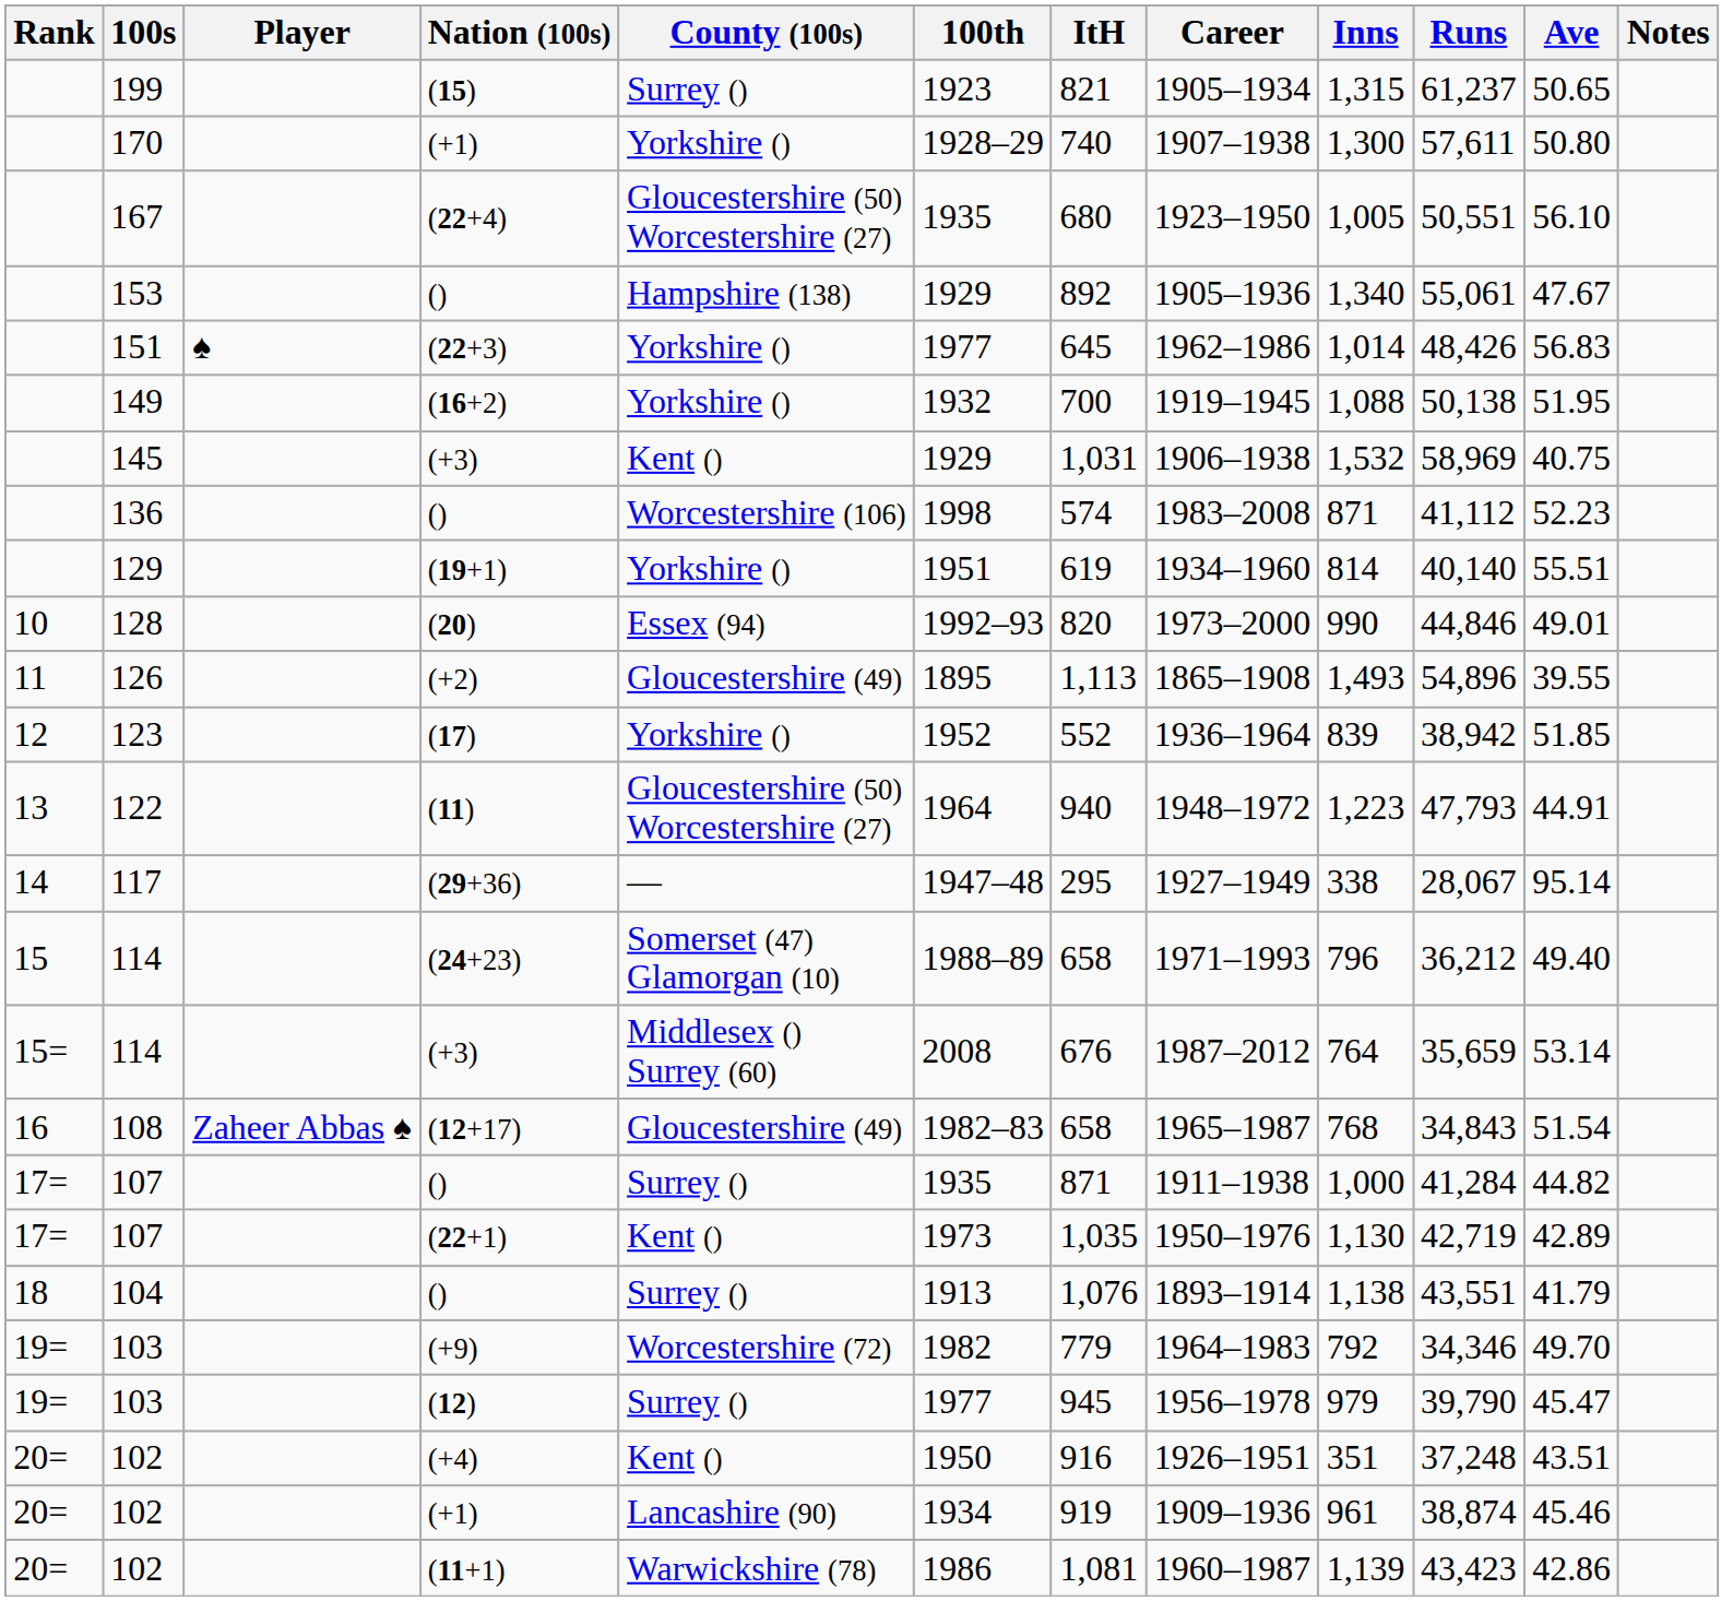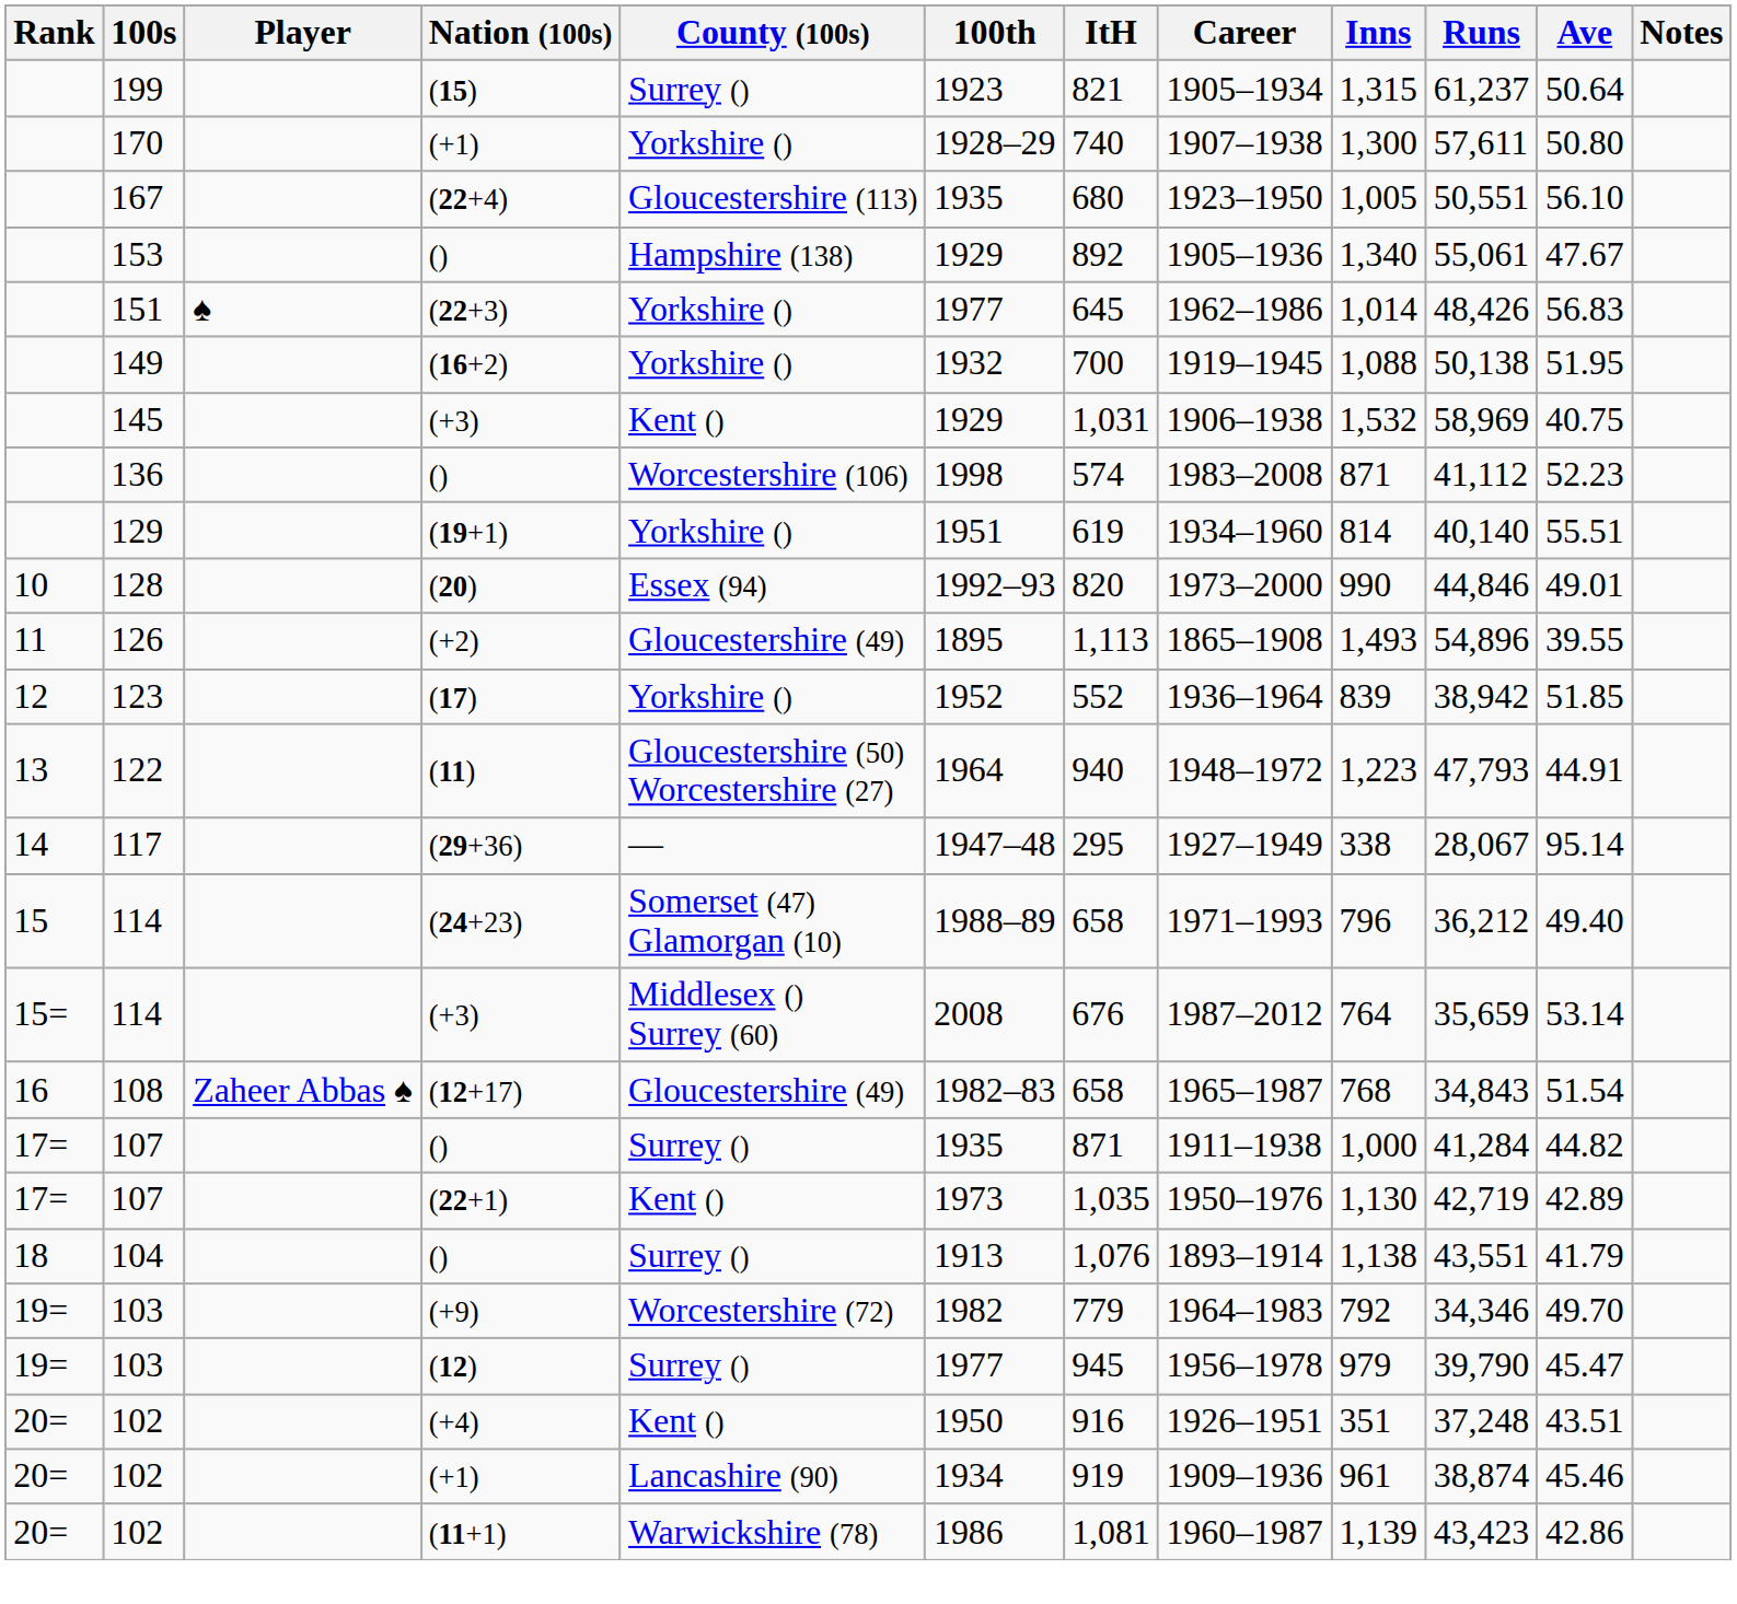 <table class="wikitable sortable">
 <tr>
 <th>Rank</th>
 <th>100s</th>
 <th>Player</th>
 <th>Nation <small>(100s)</small></th>
 <th>  <a href='#'>County</a> <small>(100s)</small></th>
 <th>100th</th>
 <th>ItH</th>
 <th>Career</th>
 <th><a href='#'>Inns</a></th>
 <th><a href='#'>Runs</a></th>
 <th><a href='#'>Ave</a></th>
 <th class="unsortable">Notes</th>
 </tr>
 <tr>
 <td></td>
 <td>199</td>
 <td></td>
 <td> <small>(<strong>15</strong>) </small></td>
 <td><a href='#'>Surrey</a> <small>()</small></td>
 <td>1923</td>
 <td>821</td>
 <td>1905–1934</td>
 <td>1,315</td>
 <td>61,237</td>
-<td>50.65</td>
+<td>50.64</td>
 <td align=center></td>
 </tr>
 <tr>
 <td></td>
 <td>170</td>
 <td></td>
 <td> <small>(<strong></strong>+1)</small></td>
 <td><a href='#'>Yorkshire</a> <small>()</small></td>
 <td>1928–29</td>
 <td>740</td>
 <td>1907–1938</td>
 <td>1,300</td>
 <td>57,611</td>
 <td>50.80</td>
 <td align=center></td>
 </tr>
 <tr>
 <td></td>
 <td>167</td>
 <td></td>
 <td> <small>(<strong>22</strong>+4)</small></td>
-<td><a href='#'>Gloucestershire</a> <small>(50)</small><br><a href='#'>Worcestershire</a> <small>(27) </small></td>
+<td><a href='#'>Gloucestershire</a> <small>(113)</small></td>
 <td>1935</td>
 <td>680</td>
 <td>1923–1950</td>
 <td>1,005</td>
 <td>50,551</td>
 <td>56.10</td>
 <td align=center></td>
 </tr>
 <tr>
 <td></td>
 <td>153</td>
 <td></td>
 <td> <small>(<strong></strong>)</small></td>
 <td><a href='#'>Hampshire</a> <small>(138) </small></td>
 <td>1929</td>
 <td>892</td>
 <td>1905–1936</td>
 <td>1,340</td>
 <td>55,061</td>
 <td>47.67</td>
 <td align=center></td>
 </tr>
 <tr>
 <td></td>
 <td>151</td>
 <td> ♠</td>
 <td> <small>(<strong>22</strong>+3)</small></td>
 <td><a href='#'>Yorkshire</a> <small>()</small></td>
 <td>1977</td>
 <td>645</td>
 <td>1962–1986</td>
 <td>1,014</td>
 <td>48,426</td>
 <td>56.83</td>
 <td align=center></td>
 </tr>
 <tr>
 <td></td>
 <td>149</td>
 <td></td>
 <td> <small>(<strong>16</strong>+2)</small></td>
 <td><a href='#'>Yorkshire</a> <small>()</small></td>
 <td>1932</td>
 <td>700</td>
 <td>1919–1945</td>
 <td>1,088</td>
 <td>50,138</td>
 <td>51.95</td>
 <td align=center></td>
 </tr>
 <tr>
 <td></td>
 <td>145</td>
 <td></td>
 <td> <small>(<strong></strong>+3)</small></td>
 <td><a href='#'>Kent</a>  <small>()</small></td>
 <td>1929</td>
 <td>1,031</td>
 <td>1906–1938</td>
 <td>1,532</td>
 <td>58,969</td>
 <td>40.75</td>
 <td align=center></td>
 </tr>
 <tr>
 <td></td>
 <td>136</td>
 <td></td>
 <td> <small>(<strong></strong>)</small></td>
 <td><a href='#'>Worcestershire</a> <small>(106) </small></td>
 <td>1998</td>
 <td>574</td>
 <td>1983–2008</td>
 <td>871</td>
 <td>41,112</td>
 <td>52.23</td>
 <td align=center></td>
 </tr>
 <tr>
 <td></td>
 <td>129</td>
 <td></td>
 <td> <small>(<strong>19</strong>+1)</small></td>
 <td><a href='#'>Yorkshire</a> <small>()</small></td>
 <td>1951</td>
 <td>619</td>
 <td>1934–1960</td>
 <td>814</td>
 <td>40,140</td>
 <td>55.51</td>
 <td align=center></td>
 </tr>
 <tr>
 <td>10</td>
 <td>128</td>
 <td></td>
 <td> <small>(<strong>20</strong>) </small></td>
 <td><a href='#'>Essex</a> <small>(94) </small></td>
 <td>1992–93</td>
 <td>820</td>
 <td>1973–2000</td>
 <td>990</td>
 <td>44,846</td>
 <td>49.01</td>
 <td align=center></td>
 </tr>
 <tr>
 <td>11</td>
 <td>126</td>
 <td></td>
 <td> <small>(<strong></strong>+2)</small></td>
 <td><a href='#'>Gloucestershire</a> <small>(49) </small></td>
 <td>1895</td>
 <td>1,113</td>
 <td>1865–1908</td>
 <td>1,493</td>
 <td>54,896</td>
 <td>39.55</td>
 <td align=center></td>
 </tr>
 <tr>
 <td>12</td>
 <td>123</td>
 <td></td>
 <td> <small>(<strong>17</strong>) </small></td>
 <td><a href='#'>Yorkshire</a> <small>()</small></td>
 <td>1952</td>
 <td>552</td>
 <td>1936–1964</td>
 <td>839</td>
 <td>38,942</td>
 <td>51.85</td>
 <td align=center></td>
 </tr>
 <tr>
 <td>13</td>
 <td>122</td>
 <td></td>
 <td> <small>(<strong>11</strong>) </small></td>
 <td><a href='#'>Gloucestershire</a> <small>(50)</small><br><a href='#'>Worcestershire</a> <small>(27) </small></td>
 <td>1964</td>
 <td>940</td>
 <td>1948–1972</td>
 <td>1,223</td>
 <td>47,793</td>
 <td>44.91</td>
 <td align=center></td>
 </tr>
 <tr>
 <td>14</td>
 <td>117</td>
 <td></td>
 <td> <small>(<strong>29</strong>+36)</small></td>
 <td>—</td>
 <td>1947–48</td>
 <td>295</td>
 <td>1927–1949</td>
 <td>338</td>
 <td>28,067</td>
 <td>95.14</td>
 <td align=center></td>
 </tr>
 <tr>
 <td>15</td>
 <td>114</td>
 <td></td>
 <td> <small>(<strong>24</strong>+23)</small></td>
 <td><a href='#'>Somerset</a> <small>(47)</small><br><a href='#'>Glamorgan</a> <small>(10) </small></td>
 <td>1988–89</td>
 <td>658</td>
 <td>1971–1993</td>
 <td>796</td>
 <td>36,212</td>
 <td>49.40</td>
 <td align=center></td>
 </tr>
 <tr>
 <td>15=</td>
 <td>114</td>
 <td></td>
 <td> <small>(<strong></strong>+3)</small></td>
 <td><a href='#'>Middlesex</a> <small>()</small><br><a href='#'>Surrey</a> <small>(60) </small></td>
 <td>2008</td>
 <td>676</td>
 <td>1987–2012</td>
 <td>764</td>
 <td>35,659</td>
 <td>53.14</td>
 <td align=center></td>
 </tr>
 <tr>
 <td>16</td>
 <td>108</td>
 <td><a href='#'>Zaheer Abbas</a> ♠</td>
 <td> <small>(<strong>12</strong>+17)</small></td>
 <td><a href='#'>Gloucestershire</a>  <small>(49) </small></td>
 <td>1982–83</td>
 <td>658</td>
 <td>1965–1987</td>
 <td>768</td>
 <td>34,843</td>
 <td>51.54</td>
 <td align=center></td>
 </tr>
 <tr>
 <td>17=</td>
 <td>107</td>
 <td></td>
 <td> <small>(<strong></strong>)</small></td>
 <td><a href='#'>Surrey</a> <small>()</small></td>
 <td>1935</td>
 <td>871</td>
 <td>1911–1938</td>
 <td>1,000</td>
 <td>41,284</td>
 <td>44.82</td>
 <td align=center></td>
 </tr>
 <tr>
 <td>17=</td>
 <td>107</td>
 <td></td>
 <td> <small>(<strong>22</strong>+1)</small></td>
 <td><a href='#'>Kent</a> <small>()</small></td>
 <td>1973</td>
 <td>1,035</td>
 <td>1950–1976</td>
 <td>1,130</td>
 <td>42,719</td>
 <td>42.89</td>
 <td align=center></td>
 </tr>
 <tr>
 <td>18</td>
 <td>104</td>
 <td></td>
 <td> <small>(<strong></strong>)</small></td>
 <td><a href='#'>Surrey</a> <small>()</small></td>
 <td>1913</td>
 <td>1,076</td>
 <td>1893–1914</td>
 <td>1,138</td>
 <td>43,551</td>
 <td>41.79</td>
 <td align=center></td>
 </tr>
 <tr>
 <td>19=</td>
 <td>103</td>
 <td></td>
 <td> <small>(<strong></strong>+9)</small></td>
 <td><a href='#'>Worcestershire</a> <small>(72) </small></td>
 <td>1982</td>
 <td>779</td>
 <td>1964–1983</td>
 <td>792</td>
 <td>34,346</td>
 <td>49.70</td>
 <td align=center></td>
 </tr>
 <tr>
 <td>19=</td>
 <td>103</td>
 <td></td>
 <td> <small>(<strong>12</strong>) </small></td>
 <td><a href='#'>Surrey</a> <small>()</small></td>
 <td>1977</td>
 <td>945</td>
 <td>1956–1978</td>
 <td>979</td>
 <td>39,790</td>
 <td>45.47</td>
 <td align=center></td>
 </tr>
 <tr>
 <td>20=</td>
 <td>102</td>
 <td></td>
 <td> <small>(<strong></strong>+4)</small></td>
 <td><a href='#'>Kent</a> <small>()</small></td>
 <td>1950</td>
 <td>916</td>
 <td>1926–1951</td>
 <td>351</td>
 <td>37,248</td>
 <td>43.51</td>
 <td align=center></td>
 </tr>
 <tr>
 <td>20=</td>
 <td>102</td>
 <td></td>
 <td> <small>(<strong></strong>+1)</small></td>
 <td><a href='#'>Lancashire</a> <small>(90) </small></td>
 <td>1934</td>
 <td>919</td>
 <td>1909–1936</td>
 <td>961</td>
 <td>38,874</td>
 <td>45.46</td>
 <td align=center></td>
 </tr>
 <tr>
 <td>20=</td>
 <td>102</td>
 <td></td>
 <td> <small>(<strong>11</strong>+1)</small></td>
 <td><a href='#'>Warwickshire</a> <small>(78) </small></td>
 <td>1986</td>
 <td>1,081</td>
 <td>1960–1987</td>
 <td>1,139</td>
 <td>43,423</td>
 <td>42.86</td>
 <td align=center></td>
 </tr>
 </table>
